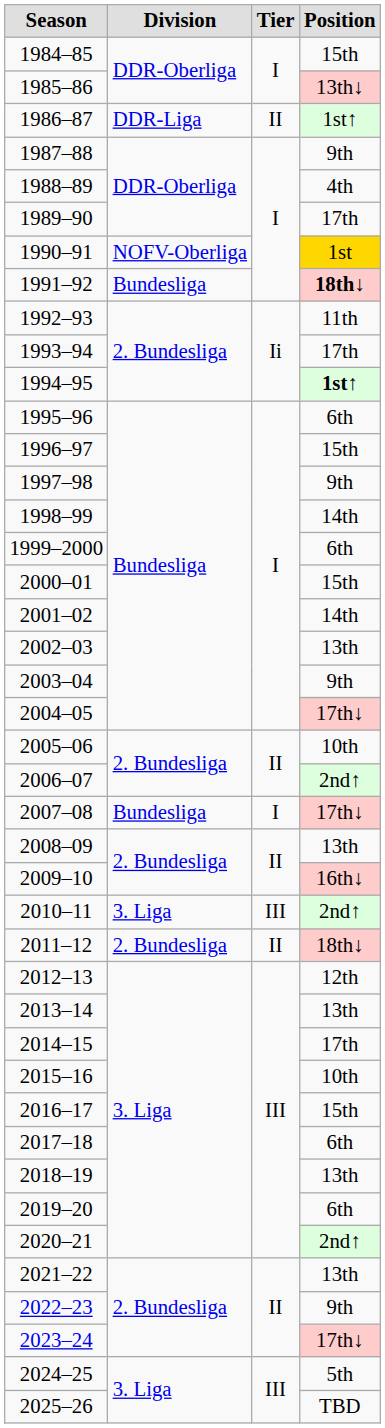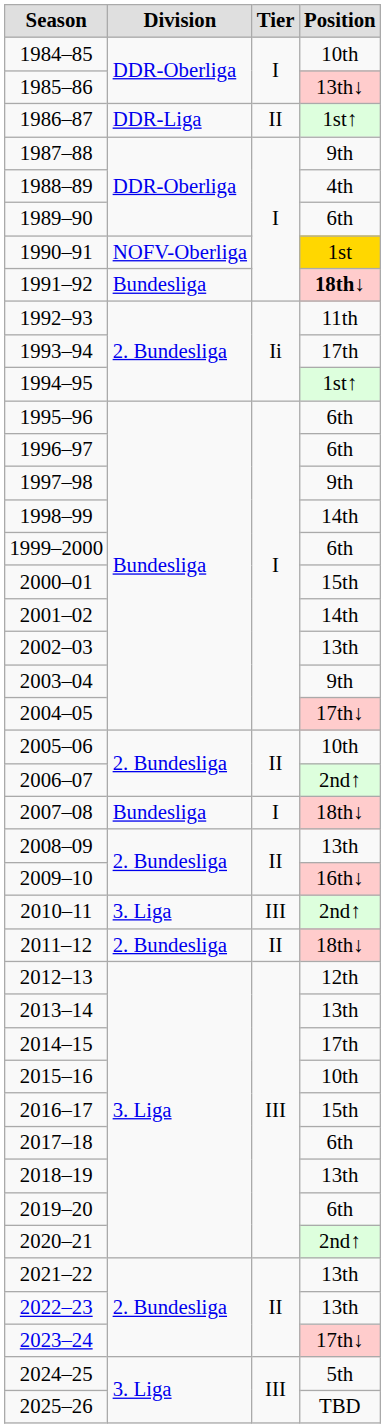 <table class="wikitable">
 <tr style="text-align:center; background:#dfdfdf;">
 <td><strong>Season</strong></td>
 <td><strong>Division</strong></td>
 <td><strong>Tier</strong></td>
 <td><strong>Position</strong></td>
 </tr>
 <tr style="text-align:center;">
 <td>1984–85</td>
 <td style="text-align:left;" rowspan=2><a href='#'>DDR-Oberliga</a></td>
 <td rowspan=2>I</td>
-<td>15th</td>
+<td>10th</td>
 </tr>
 <tr style="text-align:center;">
 <td>1985–86</td>
 <td style="background:#ffcccc">13th↓</td>
 </tr>
 <tr style="text-align:center;">
 <td>1986–87</td>
 <td style="text-align:left;"><a href='#'>DDR-Liga</a></td>
 <td>II</td>
 <td style="background:#ddffdd">1st↑</td>
 </tr>
 <tr style="text-align:center;">
 <td>1987–88</td>
 <td style="text-align:left;" rowspan=3><a href='#'>DDR-Oberliga</a></td>
 <td rowspan=5>I</td>
 <td>9th</td>
 </tr>
 <tr style="text-align:center;">
 <td>1988–89</td>
 <td>4th</td>
 </tr>
 <tr style="text-align:center;">
 <td>1989–90</td>
-<td>17th</td>
+<td>6th</td>
 </tr>
 <tr style="text-align:center;">
 <td>1990–91</td>
 <td style="text-align:left;"><a href='#'>NOFV-Oberliga</a></td>
 <td style="background:#FFD700">1st</td>
 </tr>
 <tr style="text-align:center;">
 <td>1991–92</td>
 <td style="text-align:left;"><a href='#'>Bundesliga</a></td>
 <td style="background:#ffcccc"><strong>18th↓</strong></td>
 </tr>
 <tr style="text-align:center;">
 <td>1992–93</td>
 <td style="text-align:left;" rowspan=3><a href='#'>2. Bundesliga</a></td>
 <td rowspan=3>Ii</td>
 <td>11th</td>
 </tr>
 <tr style="text-align:center;">
 <td>1993–94</td>
 <td>17th</td>
 </tr>
 <tr style="text-align:center;">
 <td>1994–95</td>
-<td style="background:#ddffdd"><strong>1st↑</strong></td>
+<td style="background:#ddffdd">1st↑</td>
 </tr>
 <tr style="text-align:center;">
 <td>1995–96</td>
 <td style="text-align:left;" rowspan=10><a href='#'>Bundesliga</a></td>
 <td rowspan=10>I</td>
 <td>6th</td>
 </tr>
 <tr style="text-align:center;">
 <td>1996–97</td>
-<td>15th</td>
+<td>6th</td>
 </tr>
 <tr style="text-align:center;">
 <td>1997–98</td>
 <td>9th</td>
 </tr>
 <tr style="text-align:center;">
 <td>1998–99</td>
 <td>14th</td>
 </tr>
 <tr style="text-align:center;">
 <td>1999–2000</td>
 <td>6th</td>
 </tr>
 <tr style="text-align:center;">
 <td>2000–01</td>
 <td>15th</td>
 </tr>
 <tr style="text-align:center;">
 <td>2001–02</td>
 <td>14th</td>
 </tr>
 <tr style="text-align:center;">
 <td>2002–03</td>
 <td>13th</td>
 </tr>
 <tr style="text-align:center;">
 <td>2003–04</td>
 <td>9th</td>
 </tr>
 <tr style="text-align:center;">
 <td>2004–05</td>
 <td style="background:#ffcccc">17th↓</td>
 </tr>
 <tr style="text-align:center;">
 <td>2005–06</td>
 <td style="text-align:left;" rowspan=2><a href='#'>2. Bundesliga</a></td>
 <td rowspan=2>II</td>
 <td>10th</td>
 </tr>
 <tr style="text-align:center;">
 <td>2006–07</td>
 <td style="background:#ddffdd">2nd↑</td>
 </tr>
 <tr style="text-align:center;">
 <td>2007–08</td>
 <td style="text-align:left;"><a href='#'>Bundesliga</a></td>
 <td>I</td>
-<td style="background:#ffcccc">17th↓</td>
+<td style="background:#ffcccc">18th↓</td>
 </tr>
 <tr style="text-align:center;">
 <td>2008–09</td>
 <td style="text-align:left;" rowspan=2><a href='#'>2. Bundesliga</a></td>
 <td rowspan=2>II</td>
 <td>13th</td>
 </tr>
 <tr style="text-align:center;">
 <td>2009–10</td>
 <td style="background:#ffcccc">16th↓</td>
 </tr>
 <tr style="text-align:center;">
 <td>2010–11</td>
 <td style="text-align:left;"><a href='#'>3. Liga</a></td>
 <td>III</td>
 <td style="background:#ddffdd">2nd↑</td>
 </tr>
 <tr style="text-align:center;">
 <td>2011–12</td>
 <td style="text-align:left;"><a href='#'>2. Bundesliga</a></td>
 <td>II</td>
 <td style="background:#ffcccc">18th↓</td>
 </tr>
 <tr style="text-align:center;">
 <td>2012–13</td>
 <td style="text-align:left;" rowspan=9><a href='#'>3. Liga</a></td>
 <td rowspan=9>III</td>
 <td>12th</td>
 </tr>
 <tr style="text-align:center;">
 <td>2013–14</td>
 <td>13th</td>
 </tr>
 <tr style="text-align:center;">
 <td>2014–15</td>
 <td>17th</td>
 </tr>
 <tr style="text-align:center;">
 <td>2015–16</td>
 <td>10th</td>
 </tr>
 <tr style="text-align:center;">
 <td>2016–17</td>
 <td>15th</td>
 </tr>
 <tr style="text-align:center;">
 <td>2017–18</td>
 <td>6th</td>
 </tr>
 <tr style="text-align:center;">
 <td>2018–19</td>
 <td>13th</td>
 </tr>
 <tr style="text-align:center;">
 <td>2019–20</td>
 <td>6th</td>
 </tr>
 <tr style="text-align:center;">
 <td>2020–21</td>
 <td style="background:#ddffdd">2nd↑</td>
 </tr>
 <tr style="text-align:center;">
 <td>2021–22</td>
 <td style="text-align:left;" rowspan=3><a href='#'>2. Bundesliga</a></td>
 <td rowspan=3>II</td>
 <td>13th</td>
 </tr>
 <tr style="text-align:center;">
 <td><a href='#'>2022–23</a></td>
-<td>9th</td>
+<td>13th</td>
 </tr>
 <tr style="text-align:center;">
 <td><a href='#'>2023–24</a></td>
 <td style="background:#ffcccc">17th↓</td>
 </tr>
 <tr style="text-align:center;">
 <td>2024–25</td>
 <td style="text-align:left;" rowspan=2><a href='#'>3. Liga</a></td>
 <td rowspan=2>III</td>
 <td>5th</td>
 </tr>
 <tr style="text-align:center;">
 <td>2025–26</td>
 <td>TBD</td>
 </tr>
 </table>
